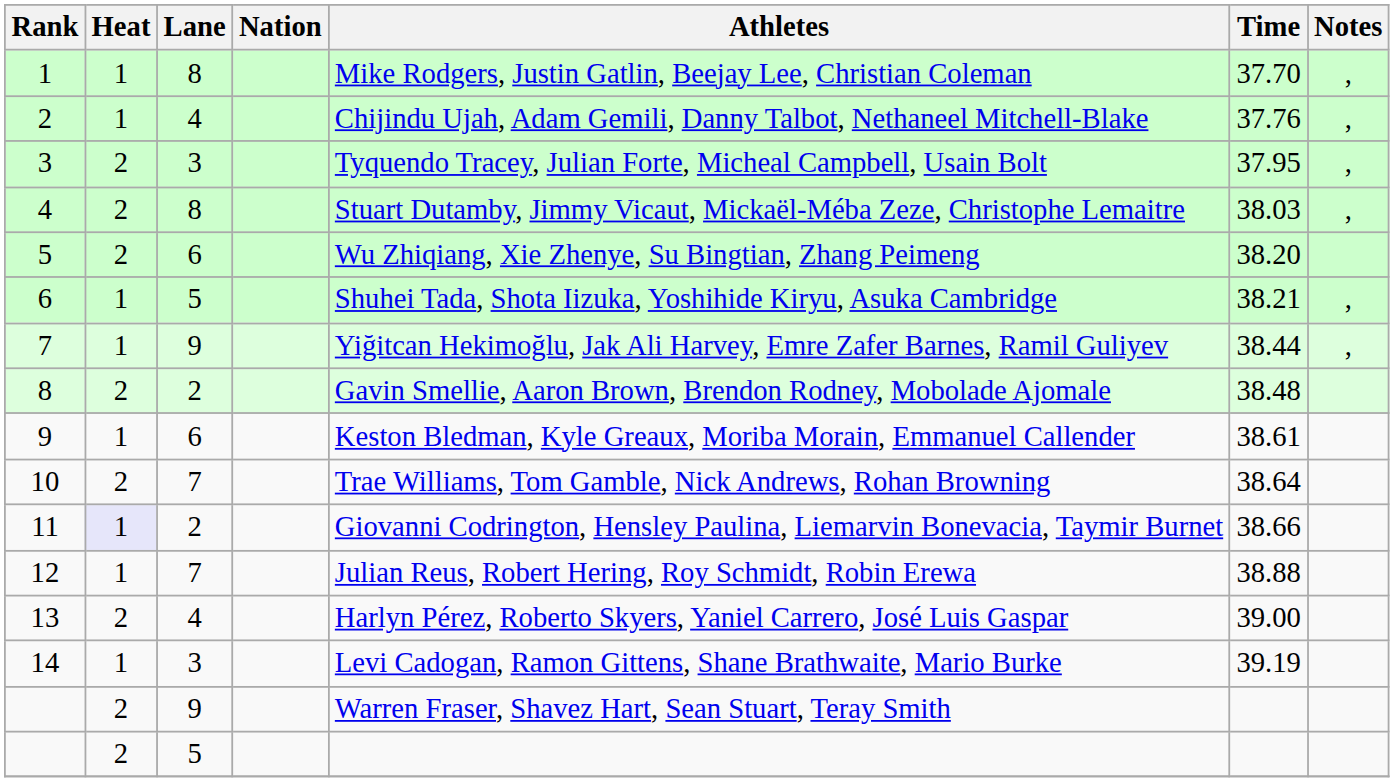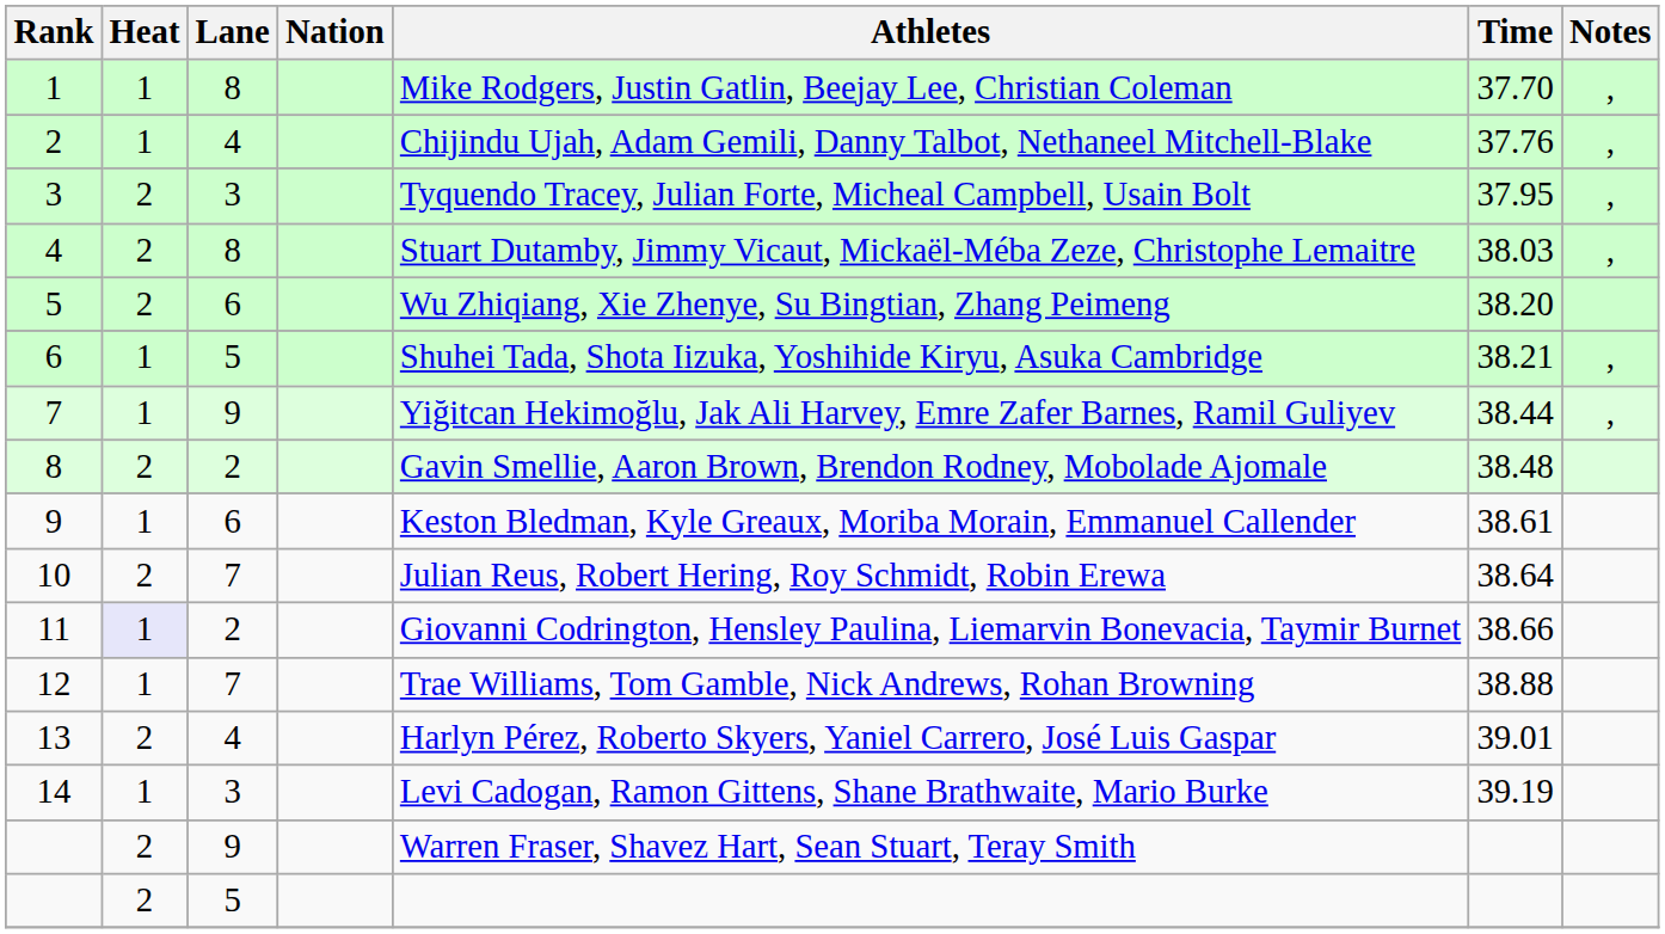 <table class="wikitable sortable" style="text-align:center">
 <tr>
 <th>Rank</th>
 <th>Heat</th>
 <th>Lane</th>
 <th>Nation</th>
 <th>Athletes</th>
 <th>Time</th>
 <th>Notes</th>
 </tr>
 <tr bgcolor="#ccffcc">
 <td>1</td>
 <td>1</td>
 <td>8</td>
 <td align=left></td>
 <td align=left><a href='#'>Mike Rodgers</a>, <a href='#'>Justin Gatlin</a>, <a href='#'>Beejay Lee</a>, <a href='#'>Christian Coleman</a></td>
 <td>37.70</td>
 <td>, </td>
 </tr>
 <tr bgcolor="#ccffcc">
 <td>2</td>
 <td>1</td>
 <td>4</td>
 <td align=left></td>
 <td align=left><a href='#'>Chijindu Ujah</a>, <a href='#'>Adam Gemili</a>, <a href='#'>Danny Talbot</a>, <a href='#'>Nethaneel Mitchell-Blake</a></td>
 <td>37.76</td>
 <td>, </td>
 </tr>
 <tr bgcolor="#ccffcc">
 <td>3</td>
 <td>2</td>
 <td>3</td>
 <td align=left></td>
 <td align=left><a href='#'>Tyquendo Tracey</a>, <a href='#'>Julian Forte</a>, <a href='#'>Micheal Campbell</a>, <a href='#'>Usain Bolt</a></td>
 <td>37.95</td>
 <td>, </td>
 </tr>
 <tr bgcolor="#ccffcc">
 <td>4</td>
 <td>2</td>
 <td>8</td>
 <td align=left></td>
 <td align=left><a href='#'>Stuart Dutamby</a>, <a href='#'>Jimmy Vicaut</a>, <a href='#'>Mickaël-Méba Zeze</a>, <a href='#'>Christophe Lemaitre</a></td>
 <td>38.03</td>
 <td>, </td>
 </tr>
 <tr bgcolor="#ccffcc">
 <td>5</td>
 <td>2</td>
 <td>6</td>
 <td align=left></td>
 <td align=left><a href='#'>Wu Zhiqiang</a>, <a href='#'>Xie Zhenye</a>, <a href='#'>Su Bingtian</a>, <a href='#'>Zhang Peimeng</a></td>
 <td>38.20</td>
 <td></td>
 </tr>
 <tr bgcolor="#ccffcc">
 <td>6</td>
 <td>1</td>
 <td>5</td>
 <td align=left></td>
 <td align=left><a href='#'>Shuhei Tada</a>, <a href='#'>Shota Iizuka</a>, <a href='#'>Yoshihide Kiryu</a>, <a href='#'>Asuka Cambridge</a></td>
 <td>38.21</td>
 <td>, </td>
 </tr>
 <tr bgcolor="#ddffdd">
 <td>7</td>
 <td>1</td>
 <td>9</td>
 <td align=left></td>
 <td align=left><a href='#'>Yiğitcan Hekimoğlu</a>, <a href='#'>Jak Ali Harvey</a>, <a href='#'>Emre Zafer Barnes</a>, <a href='#'>Ramil Guliyev</a></td>
 <td>38.44</td>
 <td>, </td>
 </tr>
 <tr bgcolor="#ddffdd">
 <td>8</td>
 <td>2</td>
 <td>2</td>
 <td align=left></td>
 <td align=left><a href='#'>Gavin Smellie</a>, <a href='#'>Aaron Brown</a>, <a href='#'>Brendon Rodney</a>, <a href='#'>Mobolade Ajomale</a></td>
 <td>38.48</td>
 <td></td>
 </tr>
 <tr>
 <td>9</td>
 <td>1</td>
 <td>6</td>
 <td align=left></td>
 <td align=left><a href='#'>Keston Bledman</a>, <a href='#'>Kyle Greaux</a>, <a href='#'>Moriba Morain</a>, <a href='#'>Emmanuel Callender</a></td>
 <td>38.61</td>
 <td></td>
 </tr>
 <tr>
 <td>10</td>
 <td>2</td>
 <td>7</td>
 <td align=left></td>
-<td align=left><a href='#'>Trae Williams</a>, <a href='#'>Tom Gamble</a>, <a href='#'>Nick Andrews</a>, <a href='#'>Rohan Browning</a></td>
+<td align=left><a href='#'>Julian Reus</a>, <a href='#'>Robert Hering</a>, <a href='#'>Roy Schmidt</a>, <a href='#'>Robin Erewa</a></td>
 <td>38.64</td>
 <td></td>
 </tr>
 <tr>
 <td>11</td>
 <td style="background: lavender;">1</td>
 <td>2</td>
 <td align=left></td>
 <td align=left><a href='#'>Giovanni Codrington</a>, <a href='#'>Hensley Paulina</a>, <a href='#'>Liemarvin Bonevacia</a>, <a href='#'>Taymir Burnet</a></td>
 <td>38.66</td>
 <td></td>
 </tr>
 <tr>
 <td>12</td>
 <td>1</td>
 <td>7</td>
 <td align=left></td>
-<td align=left><a href='#'>Julian Reus</a>, <a href='#'>Robert Hering</a>, <a href='#'>Roy Schmidt</a>, <a href='#'>Robin Erewa</a></td>
+<td align=left><a href='#'>Trae Williams</a>, <a href='#'>Tom Gamble</a>, <a href='#'>Nick Andrews</a>, <a href='#'>Rohan Browning</a></td>
 <td>38.88</td>
 <td></td>
 </tr>
 <tr>
 <td>13</td>
 <td>2</td>
 <td>4</td>
 <td align=left></td>
 <td align=left><a href='#'>Harlyn Pérez</a>, <a href='#'>Roberto Skyers</a>, <a href='#'>Yaniel Carrero</a>, <a href='#'>José Luis Gaspar</a></td>
-<td>39.00</td>
+<td>39.01</td>
 <td></td>
 </tr>
 <tr>
 <td>14</td>
 <td>1</td>
 <td>3</td>
 <td align=left></td>
 <td align=left><a href='#'>Levi Cadogan</a>, <a href='#'>Ramon Gittens</a>, <a href='#'>Shane Brathwaite</a>, <a href='#'>Mario Burke</a></td>
 <td>39.19</td>
 <td></td>
 </tr>
 <tr>
 <td></td>
 <td>2</td>
 <td>9</td>
 <td align=left></td>
 <td align=left><a href='#'>Warren Fraser</a>, <a href='#'>Shavez Hart</a>, <a href='#'>Sean Stuart</a>, <a href='#'>Teray Smith</a></td>
 <td></td>
 <td></td>
 </tr>
 <tr>
 <td></td>
 <td>2</td>
 <td>5</td>
 <td align=left></td>
 <td></td>
 <td></td>
 <td></td>
 </tr>
 <tr>
 </tr>
 </table>
